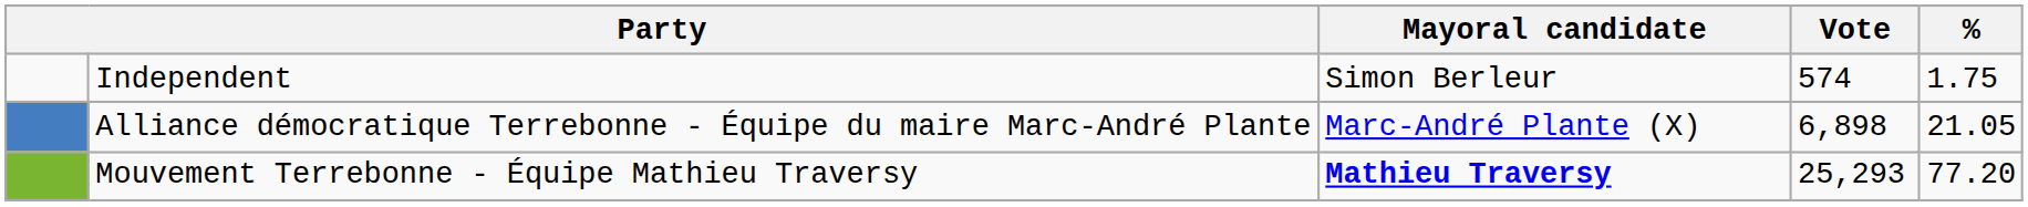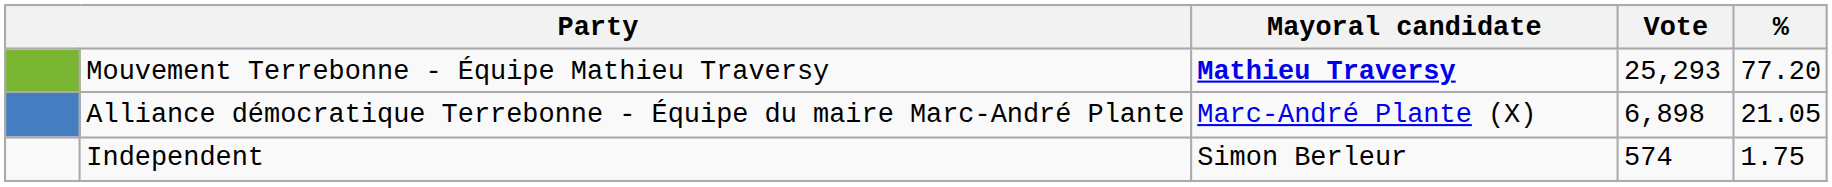 <table class="wikitable">
 <tr>
 <th bgcolor="#DDDDFF" width="230px" colspan="2">Party</th>
 <th bgcolor="#DDDDFF" width="200px">Mayoral candidate</th>
 <th bgcolor="#DDDDFF" width="50px">Vote</th>
 <th bgcolor="#DDDDFF" width="30px">%</th>
 </tr>
 <tr>
-<td> </td>
-<td>Independent</td>
-<td>Simon Berleur</td>
-<td>574</td>
-<td>1.75</td>
+<td bgcolor=#79b530 width="30px"> </td>
+<td>Mouvement Terrebonne - Équipe Mathieu Traversy</td>
+<td><strong><a href='#'>Mathieu Traversy</a></strong></td>
+<td>25,293</td>
+<td>77.20</td>
 </tr>
 <tr>
 <td bgcolor=#447EC1 width="30px"> </td>
 <td>Alliance démocratique Terrebonne - Équipe du maire Marc-André Plante</td>
 <td><a href='#'>Marc-André Plante</a> (X)</td>
 <td>6,898</td>
 <td>21.05</td>
 </tr>
 <tr>
-<td bgcolor=#79b530 width="30px"> </td>
-<td>Mouvement Terrebonne - Équipe Mathieu Traversy</td>
-<td><strong><a href='#'>Mathieu Traversy</a></strong></td>
-<td>25,293</td>
-<td>77.20</td>
+<td> </td>
+<td>Independent</td>
+<td>Simon Berleur</td>
+<td>574</td>
+<td>1.75</td>
 </tr>
 </table>
